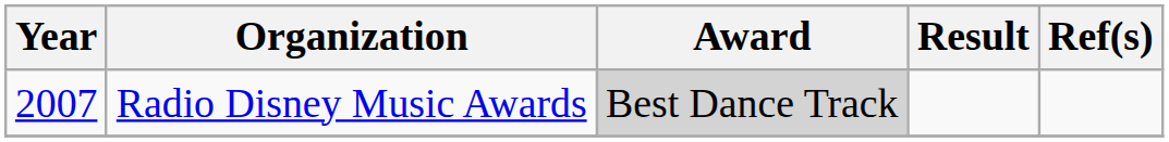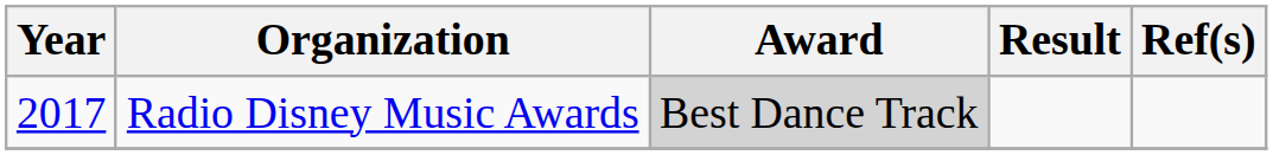 <table class="wikitable plainrowheaders">
 <tr align=center>
 <th scope="col">Year</th>
 <th scope="col">Organization</th>
 <th scope="col">Award</th>
 <th scope="col">Result</th>
 <th scope="col">Ref(s)</th>
 </tr>
 <tr>
-<td><a href='#'>2007</a></td>
+<td><a href='#'>2017</a></td>
 <td><a href='#'>Radio Disney Music Awards</a></td>
 <td style="background: lightgrey;">Best Dance Track</td>
 <td></td>
 <td style="text-align:center;"></td>
 </tr>
 <tr>
 </tr>
 </table>
